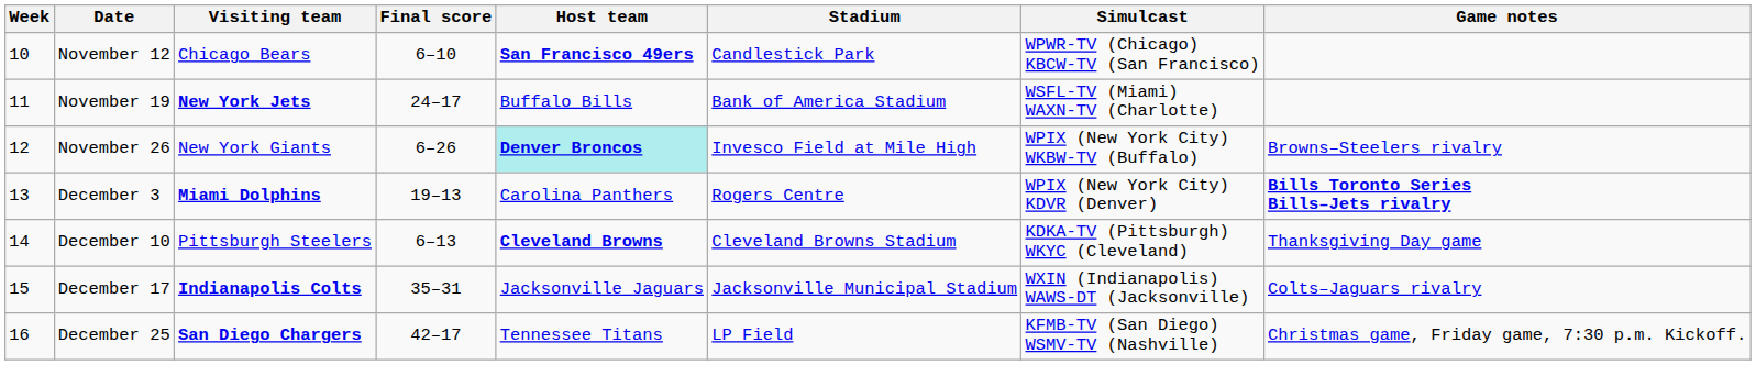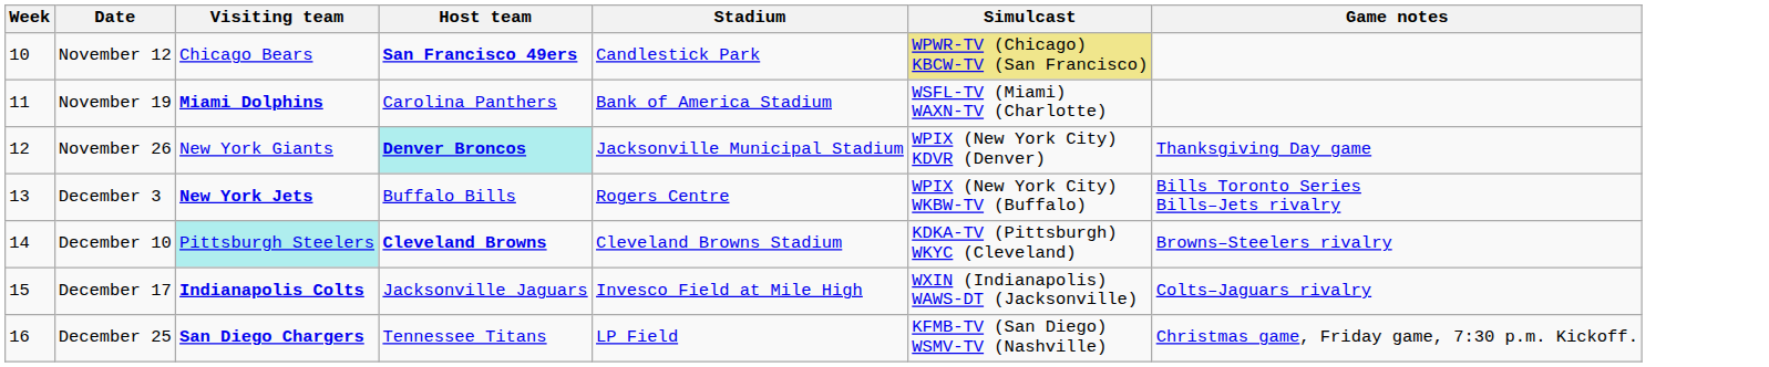 <table class="wikitable" style="font-size: 95%;">
 <tr>
 <th>Week</th>
 <th>Date</th>
 <th>Visiting team</th>
-<th>Final score</th>
 <th>Host team</th>
 <th>Stadium</th>
 <th>Simulcast</th>
 <th>Game notes</th>
 </tr>
 <tr>
 <td>10</td>
 <td>November 12</td>
 <td><a href='#'>Chicago Bears</a></td>
-<td align="center">6–10</td>
 <td><strong><a href='#'>San Francisco 49ers</a></strong></td>
 <td><a href='#'>Candlestick Park</a></td>
-<td><a href='#'>WPWR-TV</a> (Chicago)<br><a href='#'>KBCW-TV</a> (San Francisco)</td>
+<td style="background: khaki;"><a href='#'>WPWR-TV</a> (Chicago)<br><a href='#'>KBCW-TV</a> (San Francisco)</td>
 <td></td>
 </tr>
 <tr>
 <td>11</td>
 <td>November 19</td>
-<td><strong><a href='#'>New York Jets</a></strong></td>
-<td align="center">24–17</td>
-<td><a href='#'>Buffalo Bills</a></td>
+<td><strong><a href='#'>Miami Dolphins</a></strong></td>
+<td><a href='#'>Carolina Panthers</a></td>
 <td><a href='#'>Bank of America Stadium</a></td>
 <td><a href='#'>WSFL-TV</a> (Miami)<br><a href='#'>WAXN-TV</a> (Charlotte)</td>
 <td></td>
 </tr>
 <tr>
 <td>12</td>
 <td>November 26</td>
 <td><a href='#'>New York Giants</a></td>
-<td align="center">6–26</td>
 <td style="background: paleturquoise;"><strong><a href='#'>Denver Broncos</a></strong></td>
-<td><a href='#'>Invesco Field at Mile High</a></td>
-<td><a href='#'>WPIX</a> (New York City)<br><a href='#'>WKBW-TV</a> (Buffalo)</td>
-<td><a href='#'>Browns–Steelers rivalry</a></td>
+<td><a href='#'>Jacksonville Municipal Stadium</a></td>
+<td><a href='#'>WPIX</a> (New York City)<br><a href='#'>KDVR</a> (Denver)</td>
+<td><a href='#'>Thanksgiving Day game</a></td>
 </tr>
 <tr>
 <td>13</td>
 <td>December 3</td>
-<td><strong><a href='#'>Miami Dolphins</a></strong></td>
-<td align="center">19–13</td>
-<td><a href='#'>Carolina Panthers</a></td>
+<td><strong><a href='#'>New York Jets</a></strong></td>
+<td><a href='#'>Buffalo Bills</a></td>
 <td><a href='#'>Rogers Centre</a></td>
-<td><a href='#'>WPIX</a> (New York City)<br><a href='#'>KDVR</a> (Denver)</td>
-<td><strong><a href='#'>Bills Toronto Series</a><br><a href='#'>Bills–Jets rivalry</a></strong></td>
+<td><a href='#'>WPIX</a> (New York City)<br><a href='#'>WKBW-TV</a> (Buffalo)</td>
+<td><a href='#'>Bills Toronto Series</a><br><a href='#'>Bills–Jets rivalry</a></td>
 </tr>
 <tr>
 <td>14</td>
 <td>December 10</td>
-<td><a href='#'>Pittsburgh Steelers</a></td>
-<td align="center">6–13</td>
+<td style="background: paleturquoise;"><a href='#'>Pittsburgh Steelers</a></td>
 <td><strong><a href='#'>Cleveland Browns</a></strong></td>
 <td><a href='#'>Cleveland Browns Stadium</a></td>
 <td><a href='#'>KDKA-TV</a> (Pittsburgh)<br><a href='#'>WKYC</a> (Cleveland)</td>
-<td><a href='#'>Thanksgiving Day game</a></td>
+<td><a href='#'>Browns–Steelers rivalry</a></td>
 </tr>
 <tr>
 <td>15</td>
 <td>December 17</td>
 <td><strong><a href='#'>Indianapolis Colts</a></strong></td>
-<td align="center">35–31</td>
 <td><a href='#'>Jacksonville Jaguars</a></td>
-<td><a href='#'>Jacksonville Municipal Stadium</a></td>
+<td><a href='#'>Invesco Field at Mile High</a></td>
 <td><a href='#'>WXIN</a> (Indianapolis)<br><a href='#'>WAWS-DT</a> (Jacksonville)</td>
 <td><a href='#'>Colts–Jaguars rivalry</a></td>
 </tr>
 <tr>
 <td>16</td>
 <td>December 25</td>
 <td><strong><a href='#'>San Diego Chargers</a></strong></td>
-<td align="center">42–17</td>
 <td><a href='#'>Tennessee Titans</a></td>
 <td><a href='#'>LP Field</a></td>
 <td><a href='#'>KFMB-TV</a> (San Diego)<br><a href='#'>WSMV-TV</a> (Nashville)</td>
 <td><a href='#'>Christmas game</a>, Friday game, 7:30 p.m. Kickoff.</td>
 </tr>
 </table>
